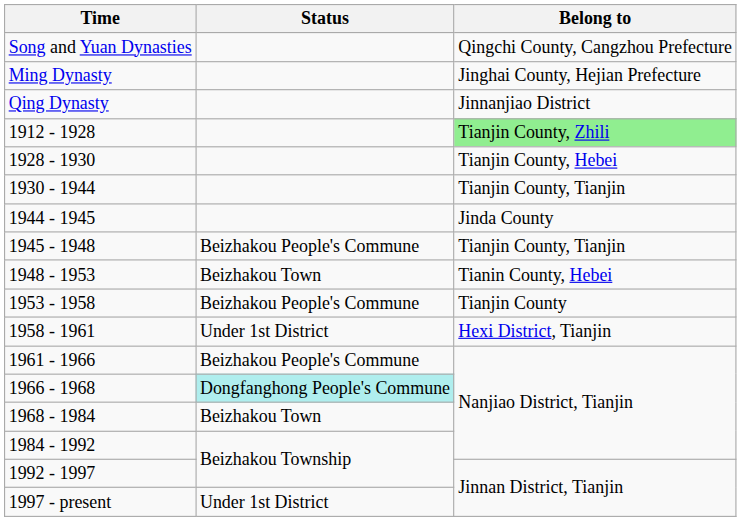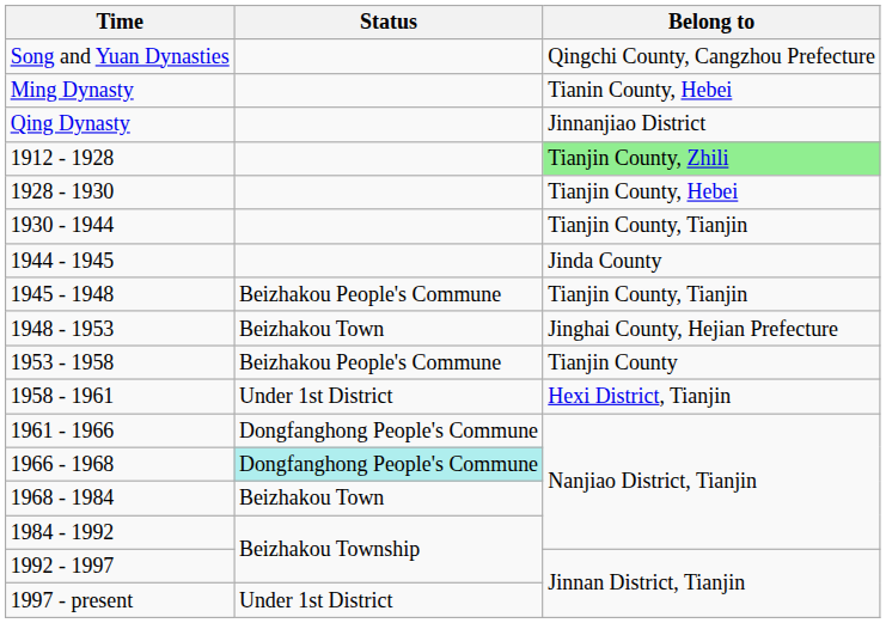 <table class="wikitable">
 <tr>
 <th>Time</th>
 <th>Status</th>
 <th>Belong to</th>
 </tr>
 <tr>
 <td><a href='#'>Song</a> and <a href='#'>Yuan Dynasties</a></td>
 <td></td>
 <td>Qingchi County, Cangzhou Prefecture</td>
 </tr>
 <tr>
 <td><a href='#'>Ming Dynasty</a></td>
 <td></td>
-<td>Jinghai County, Hejian Prefecture</td>
+<td>Tianin County, <a href='#'>Hebei</a></td>
 </tr>
 <tr>
 <td><a href='#'>Qing Dynasty</a></td>
 <td></td>
 <td>Jinnanjiao District</td>
 </tr>
 <tr>
 <td>1912 - 1928</td>
 <td></td>
 <td style="background: lightgreen;">Tianjin County, <a href='#'>Zhili</a></td>
 </tr>
 <tr>
 <td>1928 - 1930</td>
 <td></td>
 <td>Tianjin County, <a href='#'>Hebei</a></td>
 </tr>
 <tr>
 <td>1930 - 1944</td>
 <td></td>
 <td>Tianjin County, Tianjin</td>
 </tr>
 <tr>
 <td>1944 - 1945</td>
 <td></td>
 <td>Jinda County</td>
 </tr>
 <tr>
 <td>1945 - 1948</td>
 <td>Beizhakou People's Commune</td>
 <td>Tianjin County, Tianjin</td>
 </tr>
 <tr>
 <td>1948 - 1953</td>
 <td>Beizhakou Town</td>
-<td>Tianin County, <a href='#'>Hebei</a></td>
+<td>Jinghai County, Hejian Prefecture</td>
 </tr>
 <tr>
 <td>1953 - 1958</td>
 <td>Beizhakou People's Commune</td>
 <td>Tianjin County</td>
 </tr>
 <tr>
 <td>1958 - 1961</td>
 <td>Under 1st District</td>
 <td><a href='#'>Hexi District</a>, Tianjin</td>
 </tr>
 <tr>
 <td>1961 - 1966</td>
-<td>Beizhakou People's Commune</td>
+<td>Dongfanghong People's Commune</td>
 <td rowspan="4">Nanjiao District, Tianjin</td>
 </tr>
 <tr>
 <td>1966 - 1968</td>
 <td style="background: paleturquoise;">Dongfanghong People's Commune</td>
 </tr>
 <tr>
 <td>1968 - 1984</td>
 <td>Beizhakou Town</td>
 </tr>
 <tr>
 <td>1984 - 1992</td>
 <td rowspan="2">Beizhakou Township</td>
 </tr>
 <tr>
 <td>1992 - 1997</td>
 <td rowspan="2">Jinnan District, Tianjin</td>
 </tr>
 <tr>
 <td>1997 - present</td>
 <td>Under 1st District</td>
 </tr>
 </table>
